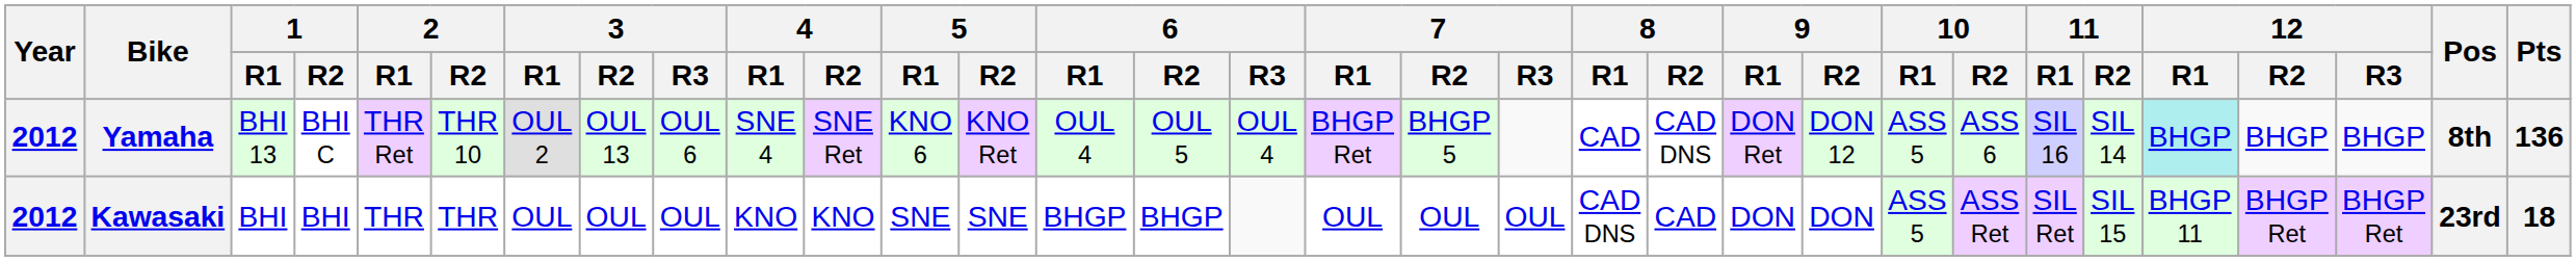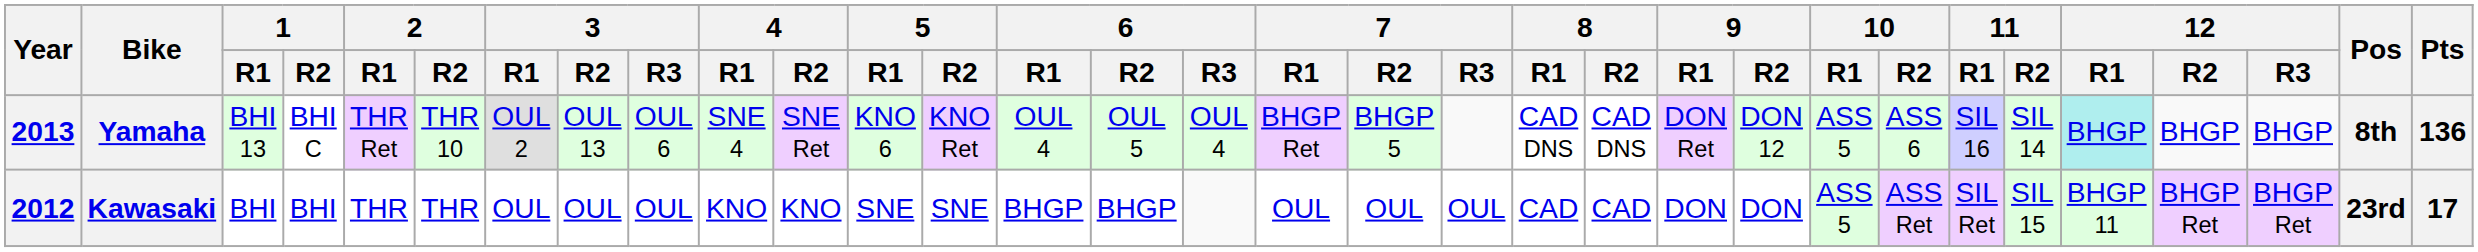 <table class="wikitable" style="text-align:center; font-size:90%">
 <tr>
 <th valign="middle" rowspan=2>Year</th>
 <th valign="middle" rowspan=2>Bike</th>
 <th colspan=2>1</th>
 <th colspan=2>2</th>
 <th colspan=3>3</th>
 <th colspan=2>4</th>
 <th colspan=2>5</th>
 <th colspan=3>6</th>
 <th colspan=3>7</th>
 <th colspan=2>8</th>
 <th colspan=2>9</th>
 <th colspan=2>10</th>
 <th colspan=2>11</th>
 <th colspan=3>12</th>
 <th rowspan=2>Pos</th>
 <th rowspan=2>Pts</th>
 </tr>
 <tr>
 <th>R1</th>
 <th>R2</th>
 <th>R1</th>
 <th>R2</th>
 <th>R1</th>
 <th>R2</th>
 <th>R3</th>
 <th>R1</th>
 <th>R2</th>
 <th>R1</th>
 <th>R2</th>
 <th>R1</th>
 <th>R2</th>
 <th>R3</th>
 <th>R1</th>
 <th>R2</th>
 <th>R3</th>
 <th>R1</th>
 <th>R2</th>
 <th>R1</th>
 <th>R2</th>
 <th>R1</th>
 <th>R2</th>
 <th>R1</th>
 <th>R2</th>
 <th>R1</th>
 <th>R2</th>
 <th>R3</th>
 </tr>
 <tr>
-<th><a href='#'>2012</a></th>
+<th><a href='#'>2013</a></th>
 <th><a href='#'>Yamaha</a></th>
 <td style="background:#dfffdf;"><a href='#'>BHI</a><br><small>13</small></td>
 <td style="background:#ffffff;"><a href='#'>BHI</a><br><small>C</small></td>
 <td style="background:#efcfff;"><a href='#'>THR</a><br><small>Ret</small></td>
 <td style="background:#dfffdf;"><a href='#'>THR</a><br><small>10</small></td>
 <td style="background:#dfdfdf;"><a href='#'>OUL</a><br><small>2</small></td>
 <td style="background:#dfffdf;"><a href='#'>OUL</a><br><small>13</small></td>
 <td style="background:#dfffdf;"><a href='#'>OUL</a><br><small>6</small></td>
 <td style="background:#dfffdf;"><a href='#'>SNE</a><br><small>4</small></td>
 <td style="background:#efcfff;"><a href='#'>SNE</a><br><small>Ret</small></td>
 <td style="background:#dfffdf;"><a href='#'>KNO</a><br><small>6</small></td>
 <td style="background:#efcfff;"><a href='#'>KNO</a><br><small>Ret</small></td>
 <td style="background:#dfffdf;"><a href='#'>OUL</a><br><small>4</small></td>
 <td style="background:#dfffdf;"><a href='#'>OUL</a><br><small>5</small></td>
 <td style="background:#dfffdf;"><a href='#'>OUL</a><br><small>4</small></td>
 <td style="background:#efcfff;"><a href='#'>BHGP</a><br><small>Ret</small></td>
 <td style="background:#dfffdf;"><a href='#'>BHGP</a><br><small>5</small></td>
 <td></td>
-<td style="background:#ffffff;"><a href='#'>CAD</a><br><small></small></td>
+<td style="background:#ffffff;"><a href='#'>CAD</a><br><small>DNS</small></td>
 <td style="background:#ffffff;"><a href='#'>CAD</a><br><small>DNS</small></td>
 <td style="background:#efcfff;"><a href='#'>DON</a><br><small>Ret</small></td>
 <td style="background:#dfffdf;"><a href='#'>DON</a><br><small>12</small></td>
 <td style="background:#dfffdf;"><a href='#'>ASS</a><br><small>5</small></td>
 <td style="background:#dfffdf;"><a href='#'>ASS</a><br><small>6</small></td>
 <td style="background:#cfcfff;"><a href='#'>SIL</a><br><small>16</small></td>
 <td style="background:#dfffdf;"><a href='#'>SIL</a><br><small>14</small></td>
 <td style="background: paleturquoise;"><a href='#'>BHGP</a></td>
 <td><a href='#'>BHGP</a></td>
 <td><a href='#'>BHGP</a></td>
 <th>8th</th>
 <th>136</th>
 </tr>
 <tr>
 <th><a href='#'>2012</a></th>
 <th><a href='#'>Kawasaki</a></th>
 <td style="background:#ffffff;"><a href='#'>BHI</a><br><small></small></td>
 <td style="background:#ffffff;"><a href='#'>BHI</a><br><small></small></td>
 <td style="background:#ffffff;"><a href='#'>THR</a><br><small></small></td>
 <td style="background:#ffffff;"><a href='#'>THR</a><br><small></small></td>
 <td style="background:#ffffff;"><a href='#'>OUL</a><br><small></small></td>
 <td style="background:#ffffff;"><a href='#'>OUL</a><br><small></small></td>
 <td style="background:#ffffff;"><a href='#'>OUL</a><br><small></small></td>
 <td style="background:#ffffff;"><a href='#'>KNO</a><br><small></small></td>
 <td style="background:#ffffff;"><a href='#'>KNO</a><br><small></small></td>
 <td style="background:#ffffff;"><a href='#'>SNE</a><br><small></small></td>
 <td style="background:#ffffff;"><a href='#'>SNE</a><br><small></small></td>
 <td style="background:#ffffff;"><a href='#'>BHGP</a><br><small></small></td>
 <td style="background:#ffffff;"><a href='#'>BHGP</a><br><small></small></td>
 <td></td>
 <td style="background:#ffffff;"><a href='#'>OUL</a><br><small></small></td>
 <td style="background:#ffffff;"><a href='#'>OUL</a><br><small></small></td>
 <td style="background:#ffffff;"><a href='#'>OUL</a><br><small></small></td>
-<td style="background:#ffffff;"><a href='#'>CAD</a><br><small>DNS</small></td>
+<td style="background:#ffffff;"><a href='#'>CAD</a><br><small></small></td>
 <td style="background:#ffffff;"><a href='#'>CAD</a><br><small></small></td>
 <td style="background:#ffffff;"><a href='#'>DON</a><br><small></small></td>
 <td style="background:#ffffff;"><a href='#'>DON</a><br><small></small></td>
 <td style="background:#dfffdf;"><a href='#'>ASS</a><br><small>5</small></td>
 <td style="background:#efcfff;"><a href='#'>ASS</a><br><small>Ret</small></td>
 <td style="background:#efcfff;"><a href='#'>SIL</a><br><small>Ret</small></td>
 <td style="background:#dfffdf;"><a href='#'>SIL</a><br><small>15</small></td>
 <td style="background:#dfffdf;"><a href='#'>BHGP</a><br><small>11</small></td>
 <td style="background:#efcfff;"><a href='#'>BHGP</a><br><small>Ret</small></td>
 <td style="background:#efcfff;"><a href='#'>BHGP</a><br><small>Ret</small></td>
 <th>23rd</th>
-<th>18</th>
+<th>17</th>
 </tr>
 </table>
